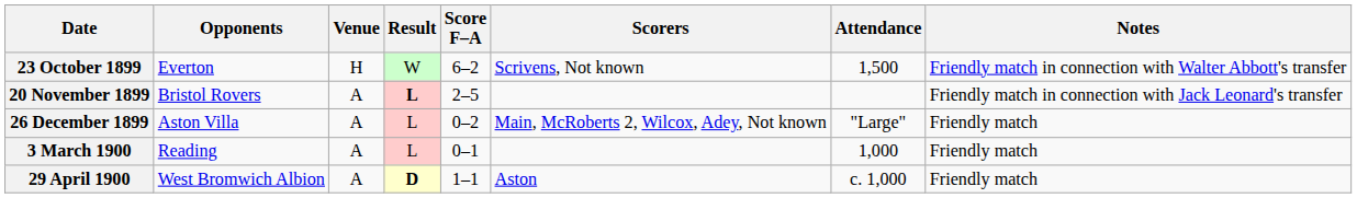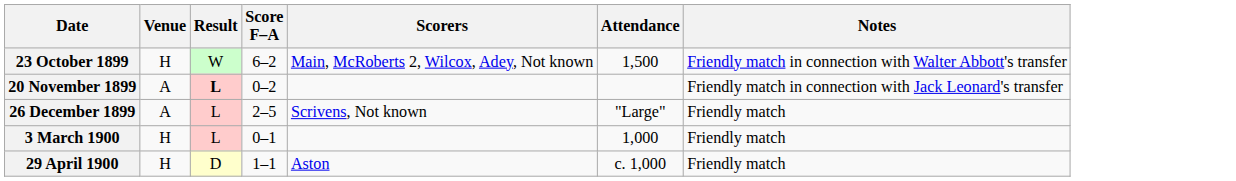 <table class="wikitable plainrowheaders" style="text-align:center">
 <tr>
 <th scope=col>Date</th>
-<th scope=col>Opponents</th>
 <th scope=col>Venue</th>
 <th scope=col>Result</th>
 <th scope=col>Score<br>F–A</th>
 <th scope=col>Scorers</th>
 <th scope=col>Attendance</th>
 <th scope=col>Notes</th>
 </tr>
 <tr>
 <th scope=row>23 October 1899</th>
-<td style=text-align:left><a href='#'>Everton</a></td>
 <td>H</td>
 <td style=background:#cfc>W</td>
 <td>6–2</td>
-<td style=text-align:left><a href='#'>Scrivens</a>, Not known</td>
+<td style=text-align:left><a href='#'>Main</a>, <a href='#'>McRoberts</a> 2, <a href='#'>Wilcox</a>, <a href='#'>Adey</a>, Not known</td>
 <td>1,500</td>
 <td style=text-align:left><a href='#'>Friendly match</a> in connection with <a href='#'>Walter Abbott</a>'s transfer</td>
 </tr>
 <tr>
 <th scope=row>20 November 1899</th>
-<td style=text-align:left><a href='#'>Bristol Rovers</a></td>
 <td>A</td>
 <td style=background:#fcc><strong>L</strong></td>
-<td>2–5</td>
+<td>0–2</td>
 <td></td>
 <td></td>
 <td style=text-align:left>Friendly match in connection with <a href='#'>Jack Leonard</a>'s transfer</td>
 </tr>
 <tr>
 <th scope=row>26 December 1899</th>
-<td style=text-align:left><a href='#'>Aston Villa</a></td>
 <td>A</td>
 <td style=background:#fcc>L</td>
-<td>0–2</td>
-<td style=text-align:left><a href='#'>Main</a>, <a href='#'>McRoberts</a> 2, <a href='#'>Wilcox</a>, <a href='#'>Adey</a>, Not known</td>
+<td>2–5</td>
+<td style=text-align:left><a href='#'>Scrivens</a>, Not known</td>
 <td>"Large"</td>
 <td style=text-align:left>Friendly match</td>
 </tr>
 <tr>
 <th scope=row>3 March 1900</th>
-<td style=text-align:left><a href='#'>Reading</a></td>
-<td>A</td>
+<td>H</td>
 <td style=background:#fcc>L</td>
 <td>0–1</td>
 <td></td>
 <td>1,000</td>
 <td style=text-align:left>Friendly match</td>
 </tr>
 <tr>
 <th scope=row>29 April 1900</th>
-<td style=text-align:left><a href='#'>West Bromwich Albion</a></td>
-<td>A</td>
-<td style=background:#ffc><strong>D</strong></td>
+<td>H</td>
+<td style=background:#ffc>D</td>
 <td>1–1</td>
 <td style=text-align:left><a href='#'>Aston</a></td>
 <td>c. 1,000</td>
 <td style=text-align:left>Friendly match</td>
 </tr>
 </table>
